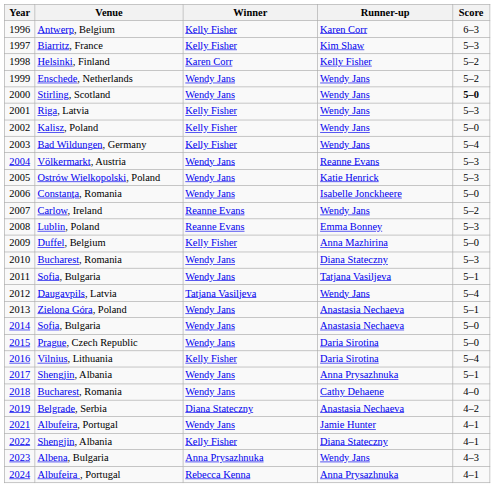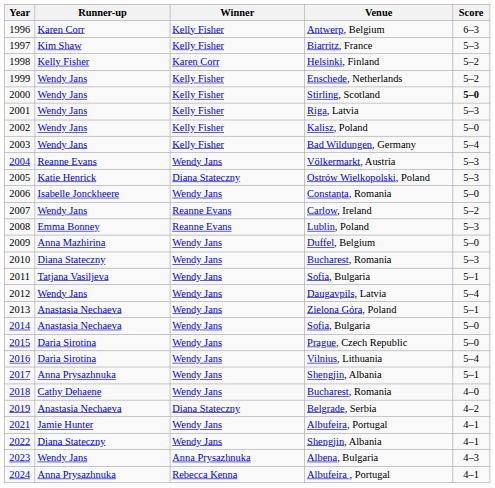 <table class="wikitable">
 <tr>
 <th width=40>Year</th>
+<th width=200>Runner-up</th>
+<th width=200>Winner</th>
 <th width=220>Venue</th>
-<th width=200>Winner</th>
-<th width=200>Runner-up</th>
 <th width=50>Score</th>
 </tr>
 <tr>
 <td align="center">1996</td>
+<td> <a href='#'>Karen Corr</a></td>
+<td> <a href='#'>Kelly Fisher</a></td>
 <td> <a href='#'>Antwerp</a>, Belgium</td>
-<td> <a href='#'>Kelly Fisher</a></td>
-<td> <a href='#'>Karen Corr</a></td>
 <td align="center">6–3</td>
 </tr>
 <tr>
 <td align="center">1997</td>
+<td> <a href='#'>Kim Shaw</a></td>
+<td> <a href='#'>Kelly Fisher</a></td>
 <td> <a href='#'>Biarritz</a>, France</td>
-<td> <a href='#'>Kelly Fisher</a></td>
-<td> <a href='#'>Kim Shaw</a></td>
 <td align="center">5–3</td>
 </tr>
 <tr>
 <td align="center">1998</td>
+<td> <a href='#'>Kelly Fisher</a></td>
+<td> <a href='#'>Karen Corr</a></td>
 <td> <a href='#'>Helsinki</a>, Finland</td>
-<td> <a href='#'>Karen Corr</a></td>
-<td> <a href='#'>Kelly Fisher</a></td>
 <td align="center">5–2</td>
 </tr>
 <tr>
 <td align="center">1999</td>
+<td> <a href='#'>Wendy Jans</a></td>
+<td> <a href='#'>Kelly Fisher</a></td>
 <td> <a href='#'>Enschede</a>, Netherlands</td>
-<td> <a href='#'>Wendy Jans</a></td>
-<td> <a href='#'>Wendy Jans</a></td>
 <td align="center">5–2</td>
 </tr>
 <tr>
 <td align="center">2000</td>
+<td> <a href='#'>Wendy Jans</a></td>
+<td> <a href='#'>Kelly Fisher</a></td>
 <td> <a href='#'>Stirling</a>, Scotland</td>
-<td> <a href='#'>Wendy Jans</a></td>
-<td> <a href='#'>Wendy Jans</a></td>
 <td align="center"><strong>5–0</strong></td>
 </tr>
 <tr>
 <td align="center">2001</td>
+<td> <a href='#'>Wendy Jans</a></td>
+<td> <a href='#'>Kelly Fisher</a></td>
 <td> <a href='#'>Riga</a>, Latvia</td>
-<td> <a href='#'>Kelly Fisher</a></td>
-<td> <a href='#'>Wendy Jans</a></td>
 <td align="center">5–3</td>
 </tr>
 <tr>
 <td align="center">2002</td>
+<td> <a href='#'>Wendy Jans</a></td>
+<td> <a href='#'>Kelly Fisher</a></td>
 <td> <a href='#'>Kalisz</a>, Poland</td>
-<td> <a href='#'>Kelly Fisher</a></td>
-<td> <a href='#'>Wendy Jans</a></td>
 <td align="center">5–0</td>
 </tr>
 <tr>
 <td align="center">2003</td>
+<td> <a href='#'>Wendy Jans</a></td>
+<td> <a href='#'>Kelly Fisher</a></td>
 <td> <a href='#'>Bad Wildungen</a>, Germany</td>
-<td> <a href='#'>Kelly Fisher</a></td>
-<td> <a href='#'>Wendy Jans</a></td>
 <td align="center">5–4</td>
 </tr>
 <tr>
 <td align="center"><a href='#'>2004</a></td>
+<td> <a href='#'>Reanne Evans</a></td>
+<td> <a href='#'>Wendy Jans</a></td>
 <td> <a href='#'>Völkermarkt</a>, Austria</td>
-<td> <a href='#'>Wendy Jans</a></td>
-<td> <a href='#'>Reanne Evans</a></td>
 <td align="center">5–3</td>
 </tr>
 <tr>
 <td align="center">2005</td>
+<td> <a href='#'>Katie Henrick</a></td>
+<td> <a href='#'>Diana Stateczny</a></td>
 <td> <a href='#'>Ostrów Wielkopolski</a>, Poland</td>
-<td> <a href='#'>Wendy Jans</a></td>
-<td> <a href='#'>Katie Henrick</a></td>
 <td align="center">5–3</td>
 </tr>
 <tr>
 <td align="center">2006</td>
+<td> <a href='#'>Isabelle Jonckheere</a></td>
+<td> <a href='#'>Wendy Jans</a></td>
 <td> <a href='#'>Constanța</a>, Romania</td>
-<td> <a href='#'>Wendy Jans</a></td>
-<td> <a href='#'>Isabelle Jonckheere</a></td>
 <td align="center">5–0</td>
 </tr>
 <tr>
 <td align="center">2007</td>
+<td> <a href='#'>Wendy Jans</a></td>
+<td> <a href='#'>Reanne Evans</a></td>
 <td> <a href='#'>Carlow</a>, Ireland</td>
-<td> <a href='#'>Reanne Evans</a></td>
-<td> <a href='#'>Wendy Jans</a></td>
 <td align="center">5–2</td>
 </tr>
 <tr>
 <td align="center">2008</td>
+<td> <a href='#'>Emma Bonney</a></td>
+<td> <a href='#'>Reanne Evans</a></td>
 <td> <a href='#'>Lublin</a>, Poland</td>
-<td> <a href='#'>Reanne Evans</a></td>
-<td> <a href='#'>Emma Bonney</a></td>
 <td align="center">5–3</td>
 </tr>
 <tr>
 <td align="center">2009</td>
+<td> <a href='#'>Anna Mazhirina</a></td>
+<td> <a href='#'>Wendy Jans</a></td>
 <td> <a href='#'>Duffel</a>, Belgium</td>
-<td> <a href='#'>Kelly Fisher</a></td>
-<td> <a href='#'>Anna Mazhirina</a></td>
 <td align="center">5–0</td>
 </tr>
 <tr>
 <td align="center">2010</td>
+<td> <a href='#'>Diana Stateczny</a></td>
+<td> <a href='#'>Wendy Jans</a></td>
 <td> <a href='#'>Bucharest</a>, Romania</td>
-<td> <a href='#'>Wendy Jans</a></td>
-<td> <a href='#'>Diana Stateczny</a></td>
 <td align="center">5–3</td>
 </tr>
 <tr>
 <td align="center">2011</td>
+<td> <a href='#'>Tatjana Vasiljeva</a></td>
+<td> <a href='#'>Wendy Jans</a></td>
 <td> <a href='#'>Sofia</a>, Bulgaria</td>
-<td> <a href='#'>Wendy Jans</a></td>
-<td> <a href='#'>Tatjana Vasiljeva</a></td>
 <td align="center">5–1</td>
 </tr>
 <tr>
 <td align="center">2012</td>
+<td> <a href='#'>Wendy Jans</a></td>
+<td> <a href='#'>Wendy Jans</a></td>
 <td> <a href='#'>Daugavpils</a>, Latvia</td>
-<td> <a href='#'>Tatjana Vasiljeva</a></td>
-<td> <a href='#'>Wendy Jans</a></td>
 <td align="center">5–4</td>
 </tr>
 <tr>
 <td align="center">2013</td>
+<td> <a href='#'>Anastasia Nechaeva</a></td>
+<td> <a href='#'>Wendy Jans</a></td>
 <td> <a href='#'>Zielona Góra</a>, Poland</td>
-<td> <a href='#'>Wendy Jans</a></td>
-<td> <a href='#'>Anastasia Nechaeva</a></td>
 <td align="center">5–1</td>
 </tr>
 <tr>
 <td align="center"><a href='#'>2014</a></td>
+<td> <a href='#'>Anastasia Nechaeva</a></td>
+<td> <a href='#'>Wendy Jans</a></td>
 <td> <a href='#'>Sofia</a>, Bulgaria</td>
-<td> <a href='#'>Wendy Jans</a></td>
-<td> <a href='#'>Anastasia Nechaeva</a></td>
 <td align="center">5–0</td>
 </tr>
 <tr>
 <td align="center"><a href='#'>2015</a></td>
+<td> <a href='#'>Daria Sirotina</a></td>
+<td> <a href='#'>Wendy Jans</a></td>
 <td> <a href='#'>Prague</a>, Czech Republic</td>
-<td> <a href='#'>Wendy Jans</a></td>
-<td> <a href='#'>Daria Sirotina</a></td>
 <td align="center">5–0</td>
 </tr>
 <tr>
 <td align = "center"><a href='#'>2016</a></td>
+<td> <a href='#'>Daria Sirotina</a></td>
+<td> <a href='#'>Wendy Jans</a></td>
 <td> <a href='#'>Vilnius</a>, Lithuania</td>
-<td> <a href='#'>Kelly Fisher</a></td>
-<td> <a href='#'>Daria Sirotina</a></td>
 <td align="center">5–4</td>
 </tr>
 <tr>
 <td align = "center"><a href='#'>2017</a></td>
+<td> <a href='#'>Anna Prysazhnuka</a></td>
+<td> <a href='#'>Wendy Jans</a></td>
 <td> <a href='#'>Shengjin</a>, Albania</td>
-<td> <a href='#'>Wendy Jans</a></td>
-<td> <a href='#'>Anna Prysazhnuka</a></td>
 <td align="center">5–1</td>
 </tr>
 <tr>
 <td align = "center"><a href='#'>2018</a></td>
+<td> <a href='#'>Cathy Dehaene</a></td>
+<td> <a href='#'>Wendy Jans</a></td>
 <td> <a href='#'>Bucharest</a>, Romania</td>
-<td> <a href='#'>Wendy Jans</a></td>
-<td> <a href='#'>Cathy Dehaene</a></td>
 <td align="center">4–0</td>
 </tr>
 <tr>
 <td align = "center"><a href='#'>2019</a></td>
+<td> <a href='#'>Anastasia Nechaeva</a></td>
+<td> <a href='#'>Diana Stateczny</a></td>
 <td> <a href='#'>Belgrade</a>, Serbia</td>
-<td> <a href='#'>Diana Stateczny</a></td>
-<td> <a href='#'>Anastasia Nechaeva</a></td>
 <td align="center">4–2</td>
 </tr>
 <tr>
 <td align = "center"><a href='#'>2021</a></td>
+<td> <a href='#'>Jamie Hunter</a></td>
+<td> <a href='#'>Wendy Jans</a></td>
 <td> <a href='#'>Albufeira</a>, Portugal</td>
-<td> <a href='#'>Wendy Jans</a></td>
-<td> <a href='#'>Jamie Hunter</a></td>
 <td align="center">4–1</td>
 </tr>
 <tr>
 <td align = "center"><a href='#'>2022</a></td>
+<td> <a href='#'>Diana Stateczny</a></td>
+<td> <a href='#'>Wendy Jans</a></td>
 <td> <a href='#'>Shengjin</a>, Albania</td>
-<td> <a href='#'>Kelly Fisher</a></td>
-<td> <a href='#'>Diana Stateczny</a></td>
 <td align="center">4–1</td>
 </tr>
 <tr>
 <td align = "center"><a href='#'>2023</a></td>
+<td> <a href='#'>Wendy Jans</a></td>
+<td> <a href='#'>Anna Prysazhnuka</a></td>
 <td> <a href='#'>Albena</a>, Bulgaria</td>
-<td> <a href='#'>Anna Prysazhnuka</a></td>
-<td> <a href='#'>Wendy Jans</a></td>
 <td align="center">4–3</td>
 </tr>
 <tr>
 <td align = "center"><a href='#'>2024</a></td>
+<td> <a href='#'>Anna Prysazhnuka</a></td>
+<td> <a href='#'>Rebecca Kenna</a></td>
 <td> <a href='#'>Albufeira </a>, Portugal</td>
-<td> <a href='#'>Rebecca Kenna</a></td>
-<td> <a href='#'>Anna Prysazhnuka</a></td>
 <td align="center">4–1</td>
 </tr>
 </table>
